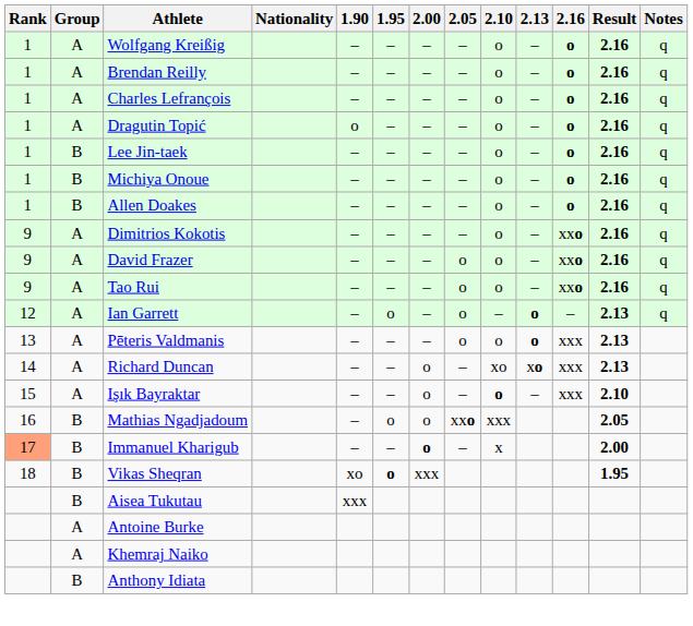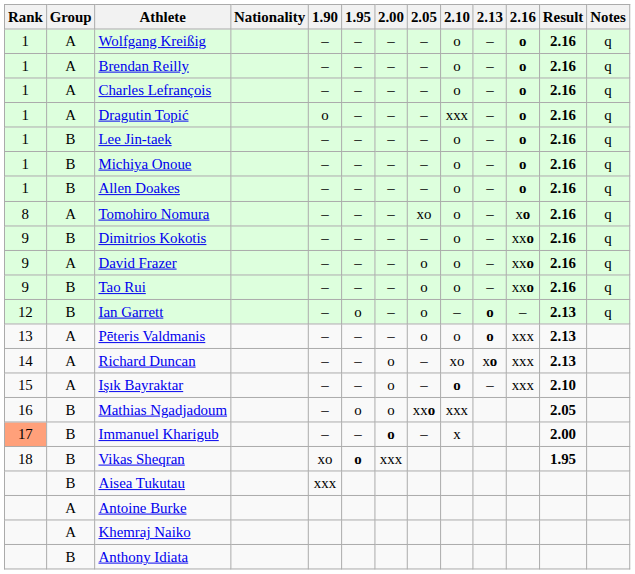 <table class="wikitable sortable" style="text-align:center;font-size:95%">
 <tr>
 <th>Rank</th>
 <th>Group</th>
 <th>Athlete</th>
 <th>Nationality</th>
 <th>1.90</th>
 <th>1.95</th>
 <th>2.00</th>
 <th>2.05</th>
 <th>2.10</th>
 <th>2.13</th>
 <th>2.16</th>
 <th>Result</th>
 <th>Notes</th>
 </tr>
 <tr bgcolor=ddffdd>
 <td>1</td>
 <td>A</td>
 <td align="left"><a href='#'>Wolfgang Kreißig</a></td>
 <td align=left></td>
 <td>–</td>
 <td>–</td>
 <td>–</td>
 <td>–</td>
 <td>o</td>
 <td>–</td>
 <td><strong>o</strong></td>
 <td><strong>2.16</strong></td>
 <td>q</td>
 </tr>
 <tr bgcolor=ddffdd>
 <td>1</td>
 <td>A</td>
 <td align="left"><a href='#'>Brendan Reilly</a></td>
 <td align=left></td>
 <td>–</td>
 <td>–</td>
 <td>–</td>
 <td>–</td>
 <td>o</td>
 <td>–</td>
 <td><strong>o</strong></td>
 <td><strong>2.16</strong></td>
 <td>q</td>
 </tr>
 <tr bgcolor=ddffdd>
 <td>1</td>
 <td>A</td>
 <td align="left"><a href='#'>Charles Lefrançois</a></td>
 <td align=left></td>
 <td>–</td>
 <td>–</td>
 <td>–</td>
 <td>–</td>
 <td>o</td>
 <td>–</td>
 <td><strong>o</strong></td>
 <td><strong>2.16</strong></td>
 <td>q</td>
 </tr>
 <tr bgcolor=ddffdd>
 <td>1</td>
 <td>A</td>
 <td align="left"><a href='#'>Dragutin Topić</a></td>
 <td align=left></td>
 <td>o</td>
 <td>–</td>
 <td>–</td>
 <td>–</td>
-<td>o</td>
+<td>xxx</td>
 <td>–</td>
 <td><strong>o</strong></td>
 <td><strong>2.16</strong></td>
 <td>q</td>
 </tr>
 <tr bgcolor=ddffdd>
 <td>1</td>
 <td>B</td>
 <td align="left"><a href='#'>Lee Jin-taek</a></td>
 <td align=left></td>
 <td>–</td>
 <td>–</td>
 <td>–</td>
 <td>–</td>
 <td>o</td>
 <td>–</td>
 <td><strong>o</strong></td>
 <td><strong>2.16</strong></td>
 <td>q</td>
 </tr>
 <tr bgcolor=ddffdd>
 <td>1</td>
 <td>B</td>
 <td align="left"><a href='#'>Michiya Onoue</a></td>
 <td align=left></td>
 <td>–</td>
 <td>–</td>
 <td>–</td>
 <td>–</td>
 <td>o</td>
 <td>–</td>
 <td><strong>o</strong></td>
 <td><strong>2.16</strong></td>
 <td>q</td>
 </tr>
 <tr bgcolor=ddffdd>
 <td>1</td>
 <td>B</td>
 <td align="left"><a href='#'>Allen Doakes</a></td>
 <td align=left></td>
 <td>–</td>
 <td>–</td>
 <td>–</td>
 <td>–</td>
 <td>o</td>
 <td>–</td>
 <td><strong>o</strong></td>
 <td><strong>2.16</strong></td>
 <td>q</td>
 </tr>
 <tr bgcolor=ddffdd>
+<td>8</td>
+<td>A</td>
+<td align="left"><a href='#'>Tomohiro Nomura</a></td>
+<td align=left></td>
+<td>–</td>
+<td>–</td>
+<td>–</td>
+<td>xo</td>
+<td>o</td>
+<td>–</td>
+<td>x<strong>o</strong></td>
+<td><strong>2.16</strong></td>
+<td>q</td>
+</tr>
+<tr bgcolor=ddffdd>
 <td>9</td>
-<td>A</td>
+<td>B</td>
 <td align="left"><a href='#'>Dimitrios Kokotis</a></td>
 <td align=left></td>
 <td>–</td>
 <td>–</td>
 <td>–</td>
 <td>–</td>
 <td>o</td>
 <td>–</td>
 <td>xx<strong>o</strong></td>
 <td><strong>2.16</strong></td>
 <td>q</td>
 </tr>
 <tr bgcolor=ddffdd>
 <td>9</td>
 <td>A</td>
 <td align="left"><a href='#'>David Frazer</a></td>
 <td align=left></td>
 <td>–</td>
 <td>–</td>
 <td>–</td>
 <td>o</td>
 <td>o</td>
 <td>–</td>
 <td>xx<strong>o</strong></td>
 <td><strong>2.16</strong></td>
 <td>q</td>
 </tr>
 <tr bgcolor=ddffdd>
 <td>9</td>
-<td>A</td>
+<td>B</td>
 <td align="left"><a href='#'>Tao Rui</a></td>
 <td align=left></td>
 <td>–</td>
 <td>–</td>
 <td>–</td>
 <td>o</td>
 <td>o</td>
 <td>–</td>
 <td>xx<strong>o</strong></td>
 <td><strong>2.16</strong></td>
 <td>q</td>
 </tr>
 <tr bgcolor=ddffdd>
 <td>12</td>
-<td>A</td>
+<td>B</td>
 <td align="left"><a href='#'>Ian Garrett</a></td>
 <td align=left></td>
 <td>–</td>
 <td>o</td>
 <td>–</td>
 <td>o</td>
 <td>–</td>
 <td><strong>o</strong></td>
 <td>–</td>
 <td><strong>2.13</strong></td>
 <td>q</td>
 </tr>
 <tr>
 <td>13</td>
 <td>A</td>
 <td align="left"><a href='#'>Pēteris Valdmanis</a></td>
 <td align=left></td>
 <td>–</td>
 <td>–</td>
 <td>–</td>
 <td>o</td>
 <td>o</td>
 <td><strong>o</strong></td>
 <td>xxx</td>
 <td><strong>2.13</strong></td>
 <td></td>
 </tr>
 <tr>
 <td>14</td>
 <td>A</td>
 <td align="left"><a href='#'>Richard Duncan</a></td>
 <td align=left></td>
 <td>–</td>
 <td>–</td>
 <td>o</td>
 <td>–</td>
 <td>xo</td>
 <td>x<strong>o</strong></td>
 <td>xxx</td>
 <td><strong>2.13</strong></td>
 <td></td>
 </tr>
 <tr>
 <td>15</td>
 <td>A</td>
 <td align="left"><a href='#'>Işık Bayraktar</a></td>
 <td align=left></td>
 <td>–</td>
 <td>–</td>
 <td>o</td>
 <td>–</td>
 <td><strong>o</strong></td>
 <td>–</td>
 <td>xxx</td>
 <td><strong>2.10</strong></td>
 <td></td>
 </tr>
 <tr>
 <td>16</td>
 <td>B</td>
 <td align="left"><a href='#'>Mathias Ngadjadoum</a></td>
 <td align=left></td>
 <td>–</td>
 <td>o</td>
 <td>o</td>
 <td>xx<strong>o</strong></td>
 <td>xxx</td>
 <td></td>
 <td></td>
 <td><strong>2.05</strong></td>
 <td></td>
 </tr>
 <tr>
 <td style="background: lightsalmon;">17</td>
 <td>B</td>
 <td align="left"><a href='#'>Immanuel Kharigub</a></td>
 <td align=left></td>
 <td>–</td>
 <td>–</td>
 <td><strong>o</strong></td>
 <td>–</td>
 <td>x</td>
 <td></td>
 <td></td>
 <td><strong>2.00</strong></td>
 <td></td>
 </tr>
 <tr>
 <td>18</td>
 <td>B</td>
 <td align="left"><a href='#'>Vikas Sheqran</a></td>
 <td align=left></td>
 <td>xo</td>
 <td><strong>o</strong></td>
 <td>xxx</td>
 <td></td>
 <td></td>
 <td></td>
 <td></td>
 <td><strong>1.95</strong></td>
 <td></td>
 </tr>
 <tr>
 <td></td>
 <td>B</td>
 <td align="left"><a href='#'>Aisea Tukutau</a></td>
 <td align=left></td>
 <td>xxx</td>
 <td></td>
 <td></td>
 <td></td>
 <td></td>
 <td></td>
 <td></td>
 <td><strong></strong></td>
 <td></td>
 </tr>
 <tr>
 <td></td>
 <td>A</td>
 <td align="left"><a href='#'>Antoine Burke</a></td>
 <td align=left></td>
 <td></td>
 <td></td>
 <td></td>
 <td></td>
 <td></td>
 <td></td>
 <td></td>
 <td><strong></strong></td>
 <td></td>
 </tr>
 <tr>
 <td></td>
 <td>A</td>
 <td align="left"><a href='#'>Khemraj Naiko</a></td>
 <td align=left></td>
 <td></td>
 <td></td>
 <td></td>
 <td></td>
 <td></td>
 <td></td>
 <td></td>
 <td><strong></strong></td>
 <td></td>
 </tr>
 <tr>
 <td></td>
 <td>B</td>
 <td align="left"><a href='#'>Anthony Idiata</a></td>
 <td align=left></td>
 <td></td>
 <td></td>
 <td></td>
 <td></td>
 <td></td>
 <td></td>
 <td></td>
 <td><strong></strong></td>
 <td></td>
 </tr>
 </table>
